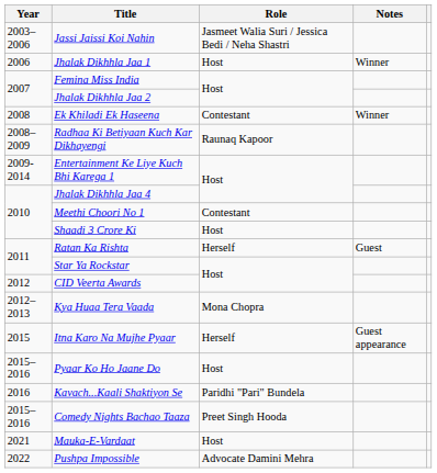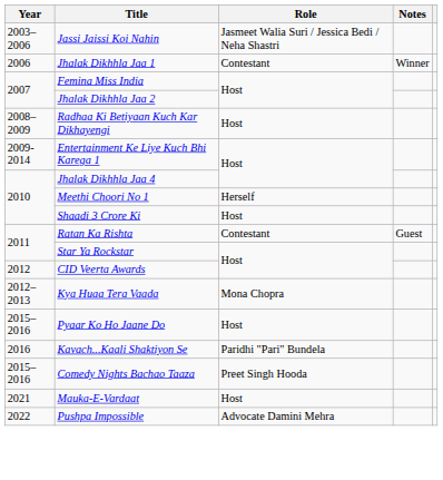 <table class="wikitable plainrowheaders sortable">
 <tr>
 <th scope="col">Year</th>
 <th scope="col">Title</th>
 <th scope="col">Role</th>
 <th scope="col" class="unsortable">Notes</th>
 <th scope="col" class="unsortable"></th>
 </tr>
 <tr>
 <td>2003–2006</td>
 <td><em><a href='#'>Jassi Jaissi Koi Nahin</a></em></td>
 <td>Jasmeet Walia Suri / Jessica Bedi / Neha Shastri</td>
 <td></td>
 <td></td>
 </tr>
 <tr>
 <td>2006</td>
 <td><em><a href='#'>Jhalak Dikhhla Jaa 1</a></em></td>
-<td>Host</td>
+<td>Contestant</td>
 <td>Winner</td>
 <td></td>
 </tr>
 <tr>
 <td rowspan="2">2007</td>
 <td><em><a href='#'>Femina Miss India</a></em></td>
 <td rowspan="2">Host</td>
 <td></td>
 <td></td>
 </tr>
 <tr>
 <td><em><a href='#'>Jhalak Dikhhla Jaa 2</a></em></td>
 <td></td>
 <td></td>
 </tr>
 <tr>
-<td>2008</td>
-<td><em><a href='#'>Ek Khiladi Ek Haseena</a></em></td>
-<td>Contestant</td>
-<td>Winner</td>
-<td></td>
-</tr>
-<tr>
 <td>2008–2009</td>
 <td><em><a href='#'>Radhaa Ki Betiyaan Kuch Kar Dikhayengi</a></em></td>
-<td>Raunaq Kapoor</td>
+<td>Host</td>
 <td></td>
 <td></td>
 </tr>
 <tr>
 <td>2009-2014</td>
 <td><em><a href='#'>Entertainment Ke Liye Kuch Bhi Karega 1</a></em></td>
 <td rowspan="2">Host</td>
 <td></td>
 <td></td>
 </tr>
 <tr>
 <td rowspan="3">2010</td>
 <td><em><a href='#'>Jhalak Dikhhla Jaa 4</a></em></td>
 <td></td>
 <td></td>
 </tr>
 <tr>
 <td><em><a href='#'>Meethi Choori No 1</a></em></td>
-<td>Contestant</td>
+<td>Herself</td>
 <td></td>
 <td></td>
 </tr>
 <tr>
 <td><em><a href='#'>Shaadi 3 Crore Ki</a></em></td>
 <td>Host</td>
 <td></td>
 <td></td>
 </tr>
 <tr>
 <td rowspan="2">2011</td>
 <td><em><a href='#'>Ratan Ka Rishta</a></em></td>
-<td>Herself</td>
+<td>Contestant</td>
 <td>Guest</td>
 <td></td>
 </tr>
 <tr>
 <td><em><a href='#'>Star Ya Rockstar</a></em></td>
 <td rowspan="2">Host</td>
 <td></td>
 <td></td>
 </tr>
 <tr>
 <td>2012</td>
 <td><em><a href='#'>CID Veerta Awards</a></em></td>
 <td></td>
 <td></td>
 </tr>
 <tr>
 <td>2012–2013</td>
 <td><em><a href='#'>Kya Huaa Tera Vaada</a></em></td>
 <td>Mona Chopra</td>
 <td></td>
-<td></td>
-</tr>
-<tr>
-<td>2015</td>
-<td><em><a href='#'>Itna Karo Na Mujhe Pyaar</a></em></td>
-<td>Herself</td>
-<td>Guest appearance</td>
 <td></td>
 </tr>
 <tr>
 <td>2015–2016</td>
 <td><em><a href='#'>Pyaar Ko Ho Jaane Do</a></em></td>
 <td>Host</td>
 <td></td>
 <td></td>
 </tr>
 <tr>
 <td>2016</td>
 <td><em><a href='#'>Kavach...Kaali Shaktiyon Se</a></em></td>
 <td>Paridhi "Pari" Bundela</td>
 <td></td>
 <td></td>
 </tr>
 <tr>
 <td>2015–2016</td>
 <td><em><a href='#'>Comedy Nights Bachao Taaza</a></em></td>
 <td>Preet Singh Hooda</td>
 <td></td>
 <td></td>
 </tr>
 <tr>
 <td>2021</td>
 <td><em><a href='#'>Mauka-E-Vardaat</a></em></td>
 <td>Host</td>
 <td></td>
 <td></td>
 </tr>
 <tr>
 <td>2022</td>
 <td><em><a href='#'>Pushpa Impossible</a></em></td>
 <td>Advocate Damini Mehra</td>
 <td></td>
 <td></td>
 </tr>
 </table>
